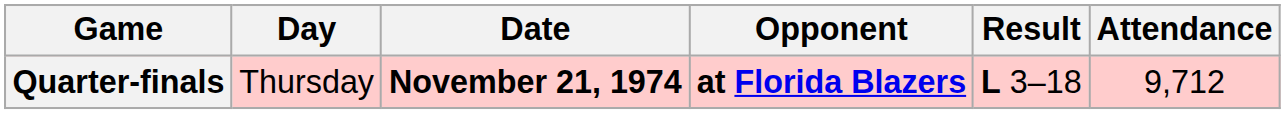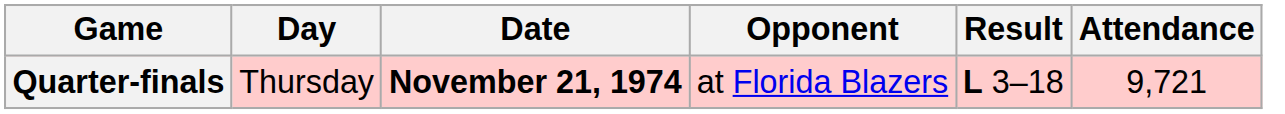 <table class="wikitable">
 <tr>
 <th>Game</th>
 <th>Day</th>
 <th>Date</th>
 <th>Opponent</th>
 <th>Result</th>
 <th>Attendance</th>
 </tr>
 <tr align="center" bgcolor="#FFCCCC">
 <th>Quarter-finals</th>
 <td>Thursday</td>
 <td><strong>November 21, 1974</strong></td>
-<td><strong>at <a href='#'>Florida Blazers</a></strong></td>
+<td>at <a href='#'>Florida Blazers</a></td>
 <td><strong>L</strong> 3–18</td>
-<td>9,712</td>
+<td>9,721</td>
 </tr>
 </table>
